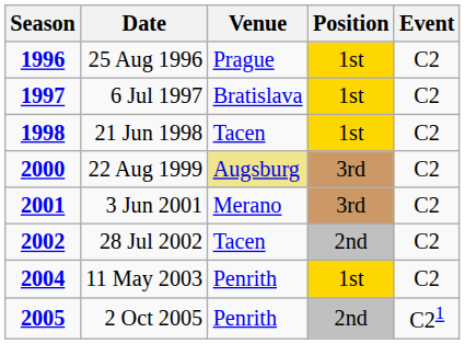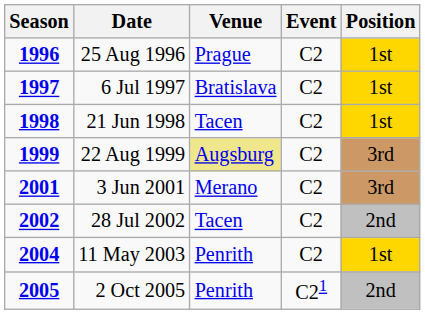 <table class="wikitable" style="text-align:center; font-size:95%;">
 <tr>
 <th>Season</th>
 <th>Date</th>
 <th>Venue</th>
+<th>Event</th>
 <th>Position</th>
-<th>Event</th>
 </tr>
 <tr>
 <td><strong><a href='#'>1996</a></strong></td>
 <td align=right>25 Aug 1996</td>
 <td align=left><a href='#'>Prague</a></td>
+<td>C2</td>
 <td bgcolor=gold>1st</td>
-<td>C2</td>
 </tr>
 <tr>
 <td><strong><a href='#'>1997</a></strong></td>
 <td align=right>6 Jul 1997</td>
 <td align=left><a href='#'>Bratislava</a></td>
+<td>C2</td>
 <td bgcolor=gold>1st</td>
-<td>C2</td>
 </tr>
 <tr>
 <td><strong><a href='#'>1998</a></strong></td>
 <td align=right>21 Jun 1998</td>
 <td align=left><a href='#'>Tacen</a></td>
+<td>C2</td>
 <td bgcolor=gold>1st</td>
-<td>C2</td>
 </tr>
 <tr>
-<td><strong><a href='#'>2000</a></strong></td>
+<td><strong><a href='#'>1999</a></strong></td>
 <td align=right>22 Aug 1999</td>
 <td align=left style="background: khaki;"><a href='#'>Augsburg</a></td>
+<td>C2</td>
 <td bgcolor=cc9966>3rd</td>
-<td>C2</td>
 </tr>
 <tr>
 <td><strong><a href='#'>2001</a></strong></td>
 <td align=right>3 Jun 2001</td>
 <td align=left><a href='#'>Merano</a></td>
+<td>C2</td>
 <td bgcolor=cc9966>3rd</td>
-<td>C2</td>
 </tr>
 <tr>
 <td><strong><a href='#'>2002</a></strong></td>
 <td align=right>28 Jul 2002</td>
 <td align=left><a href='#'>Tacen</a></td>
+<td>C2</td>
 <td bgcolor=silver>2nd</td>
-<td>C2</td>
 </tr>
 <tr>
 <td><strong><a href='#'>2004</a></strong></td>
 <td align=right>11 May 2003</td>
 <td align=left><a href='#'>Penrith</a></td>
+<td>C2</td>
 <td bgcolor=gold>1st</td>
-<td>C2</td>
 </tr>
 <tr>
 <td><strong><a href='#'>2005</a></strong></td>
 <td align=right>2 Oct 2005</td>
 <td align=left><a href='#'>Penrith</a></td>
+<td>C2<sup><a href='#'>1</a></sup></td>
 <td bgcolor=silver>2nd</td>
-<td>C2<sup><a href='#'>1</a></sup></td>
 </tr>
 </table>
